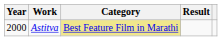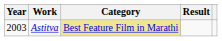 <table class="wikitable">
 <tr>
 <th>Year</th>
 <th>Work</th>
 <th>Category</th>
 <th>Result</th>
 <th></th>
 </tr>
 <tr>
-<td>2000</td>
+<td>2003</td>
 <td><em><a href='#'>Astitva</a></em></td>
 <td style="background: khaki;"><a href='#'>Best Feature Film in Marathi</a></td>
 <td></td>
 <td></td>
 </tr>
 </table>
